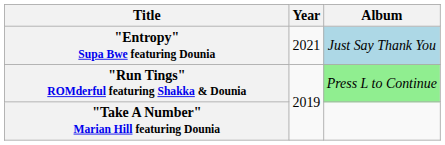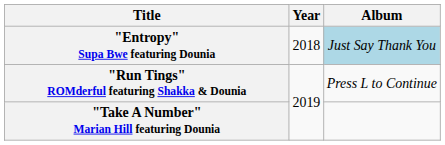 <table class="wikitable plainrowheaders" style="text-align:center;">
 <tr>
 <th scope="col" style="width:20em;">Title</th>
 <th scope="col" style="width:1em;">Year</th>
 <th scope="col">Album</th>
 </tr>
 <tr>
 <th scope="row">"Entropy"<br><small><a href='#'>Supa Bwe</a> featuring Dounia</small></th>
-<td>2021</td>
+<td>2018</td>
 <td style="background: lightblue;"><em>Just Say Thank You</em></td>
 </tr>
 <tr>
 <th scope="row">"Run Tings"<br><small><a href='#'>ROMderful</a> featuring <a href='#'>Shakka</a> & Dounia</small></th>
 <td rowspan="2">2019</td>
-<td style="background: lightgreen;"><em>Press L to Continue</em></td>
+<td><em>Press L to Continue</em></td>
 </tr>
 <tr>
 <th scope="row">"Take A Number"<br><small><a href='#'>Marian Hill</a> featuring Dounia</small></th>
 <td></td>
 </tr>
 </table>
